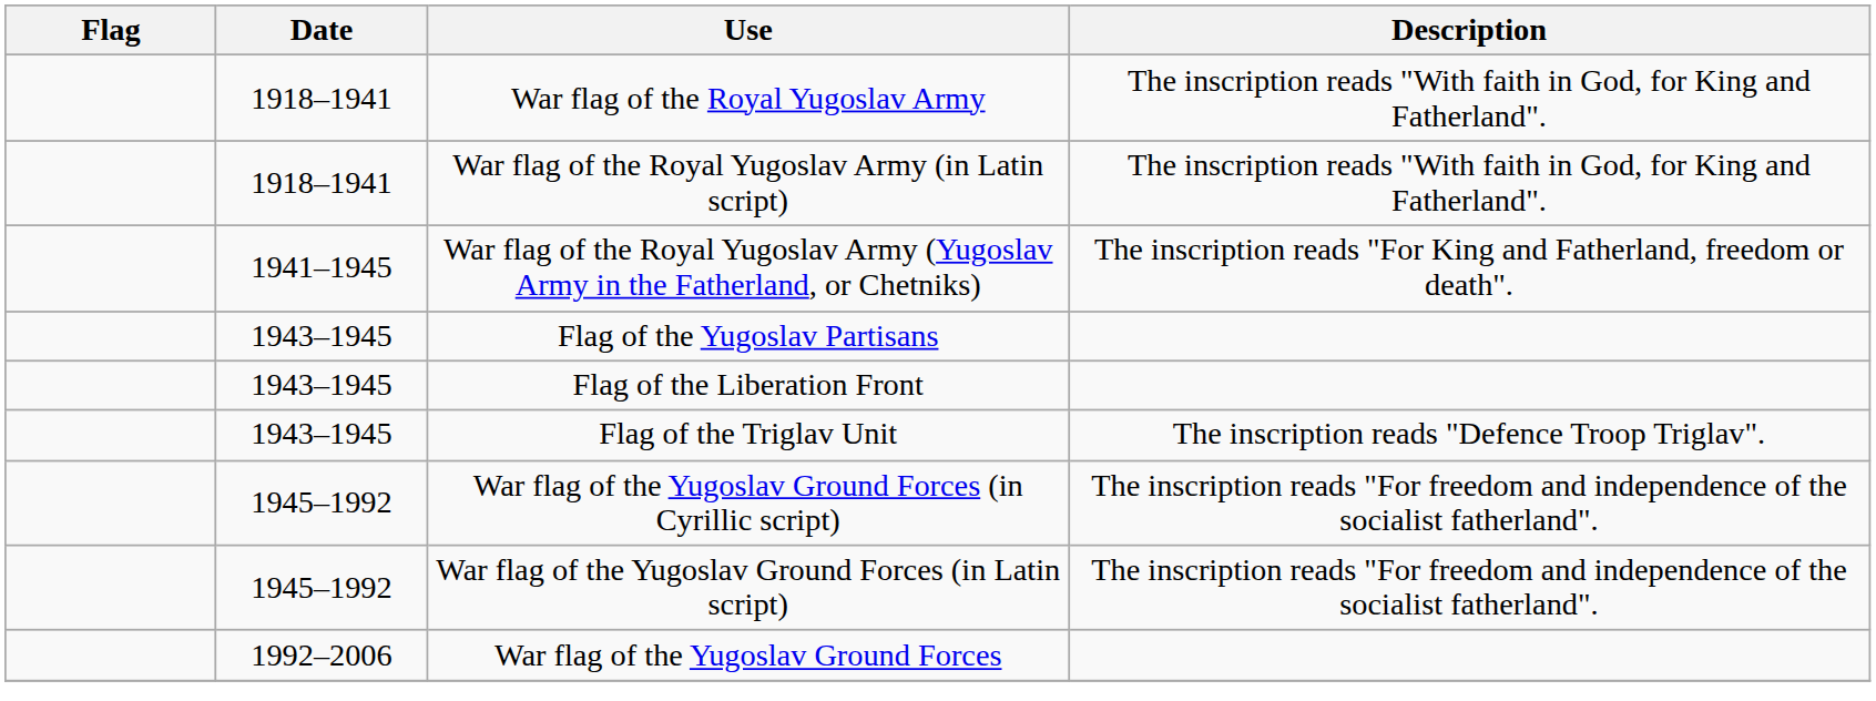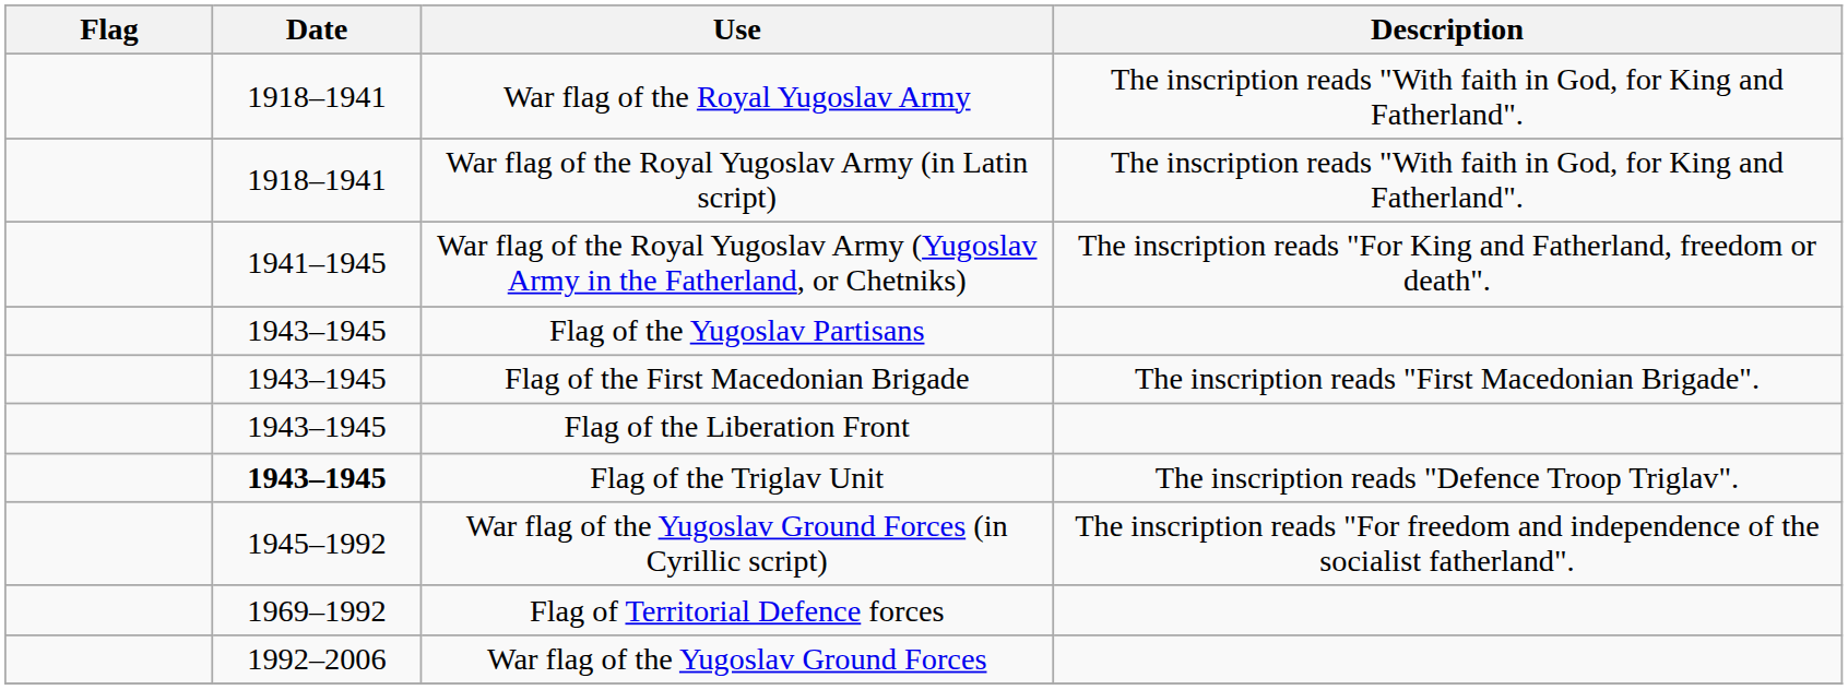 <table class="wikitable" style="text-align:center;">
 <tr style="background:#efefef;">
 <th style="width:100px;">Flag</th>
 <th style="width:100px;">Date</th>
 <th style="width:320px; text-align:center;">Use</th>
 <th style="width:400px; text-align:center;">Description</th>
 </tr>
 <tr>
 <td></td>
 <td>1918–1941</td>
 <td>War flag of the <a href='#'>Royal Yugoslav Army</a> </td>
 <td>The inscription reads "With faith in God, for King and Fatherland".</td>
 </tr>
 <tr>
 <td></td>
 <td>1918–1941</td>
 <td>War flag of the Royal Yugoslav Army (in Latin script) </td>
 <td>The inscription reads "With faith in God, for King and Fatherland".</td>
 </tr>
 <tr>
 <td></td>
 <td>1941–1945</td>
 <td>War flag of the Royal Yugoslav Army (<a href='#'>Yugoslav Army in the Fatherland</a>, or Chetniks) </td>
 <td>The inscription reads "For King and Fatherland, freedom or death".</td>
 </tr>
 <tr>
 <td></td>
 <td>1943–1945</td>
 <td>Flag of the <a href='#'>Yugoslav Partisans</a> </td>
 <td></td>
 </tr>
 <tr>
 <td></td>
 <td>1943–1945</td>
+<td>Flag of the First Macedonian Brigade </td>
+<td>The inscription reads "First Macedonian Brigade".</td>
+</tr>
+<tr>
+<td></td>
+<td>1943–1945</td>
 <td>Flag of the Liberation Front </td>
 <td></td>
 </tr>
 <tr>
 <td></td>
-<td>1943–1945</td>
+<td><strong>1943–1945</strong></td>
 <td>Flag of the Triglav Unit </td>
 <td>The inscription reads "Defence Troop Triglav".</td>
 </tr>
 <tr>
 <td></td>
 <td>1945–1992</td>
 <td>War flag of the <a href='#'>Yugoslav Ground Forces</a> (in Cyrillic script) </td>
 <td>The inscription reads "For freedom and independence of the socialist fatherland".</td>
 </tr>
 <tr>
 <td></td>
-<td>1945–1992</td>
-<td>War flag of the Yugoslav Ground Forces (in Latin script) </td>
-<td>The inscription reads "For freedom and independence of the socialist fatherland".</td>
+<td>1969–1992</td>
+<td>Flag of <a href='#'>Territorial Defence</a> forces </td>
+<td></td>
 </tr>
 <tr>
 <td></td>
 <td>1992–2006</td>
 <td>War flag of the <a href='#'>Yugoslav Ground Forces</a> </td>
 <td></td>
 </tr>
 <tr>
 </tr>
 </table>
